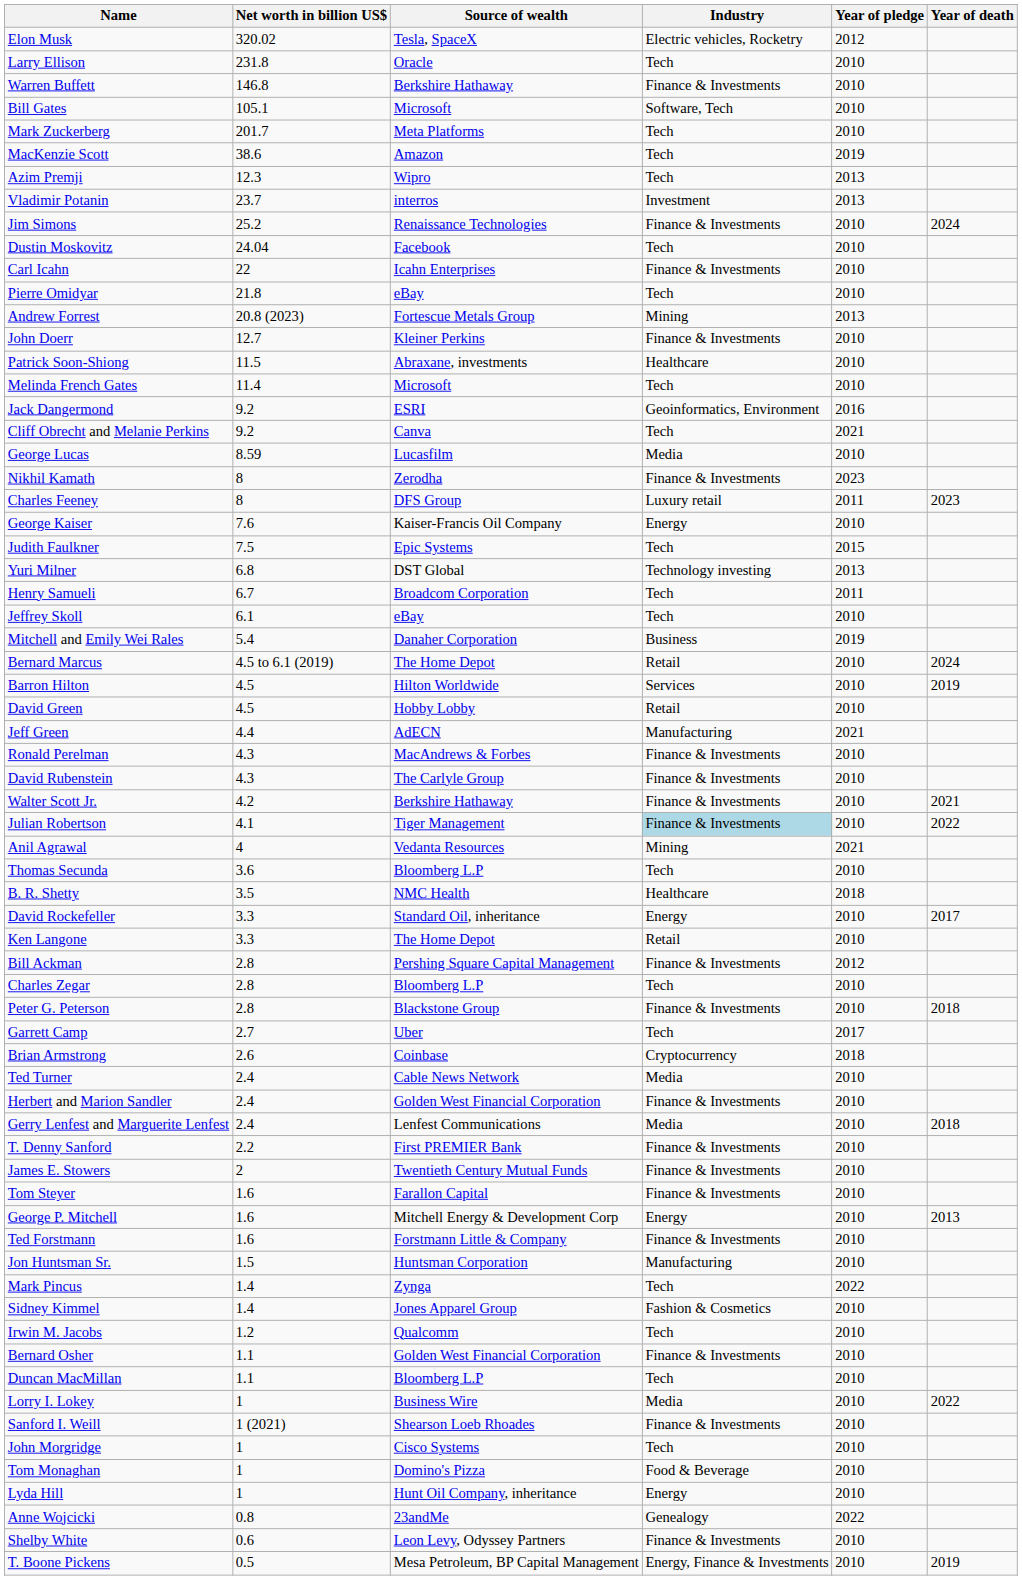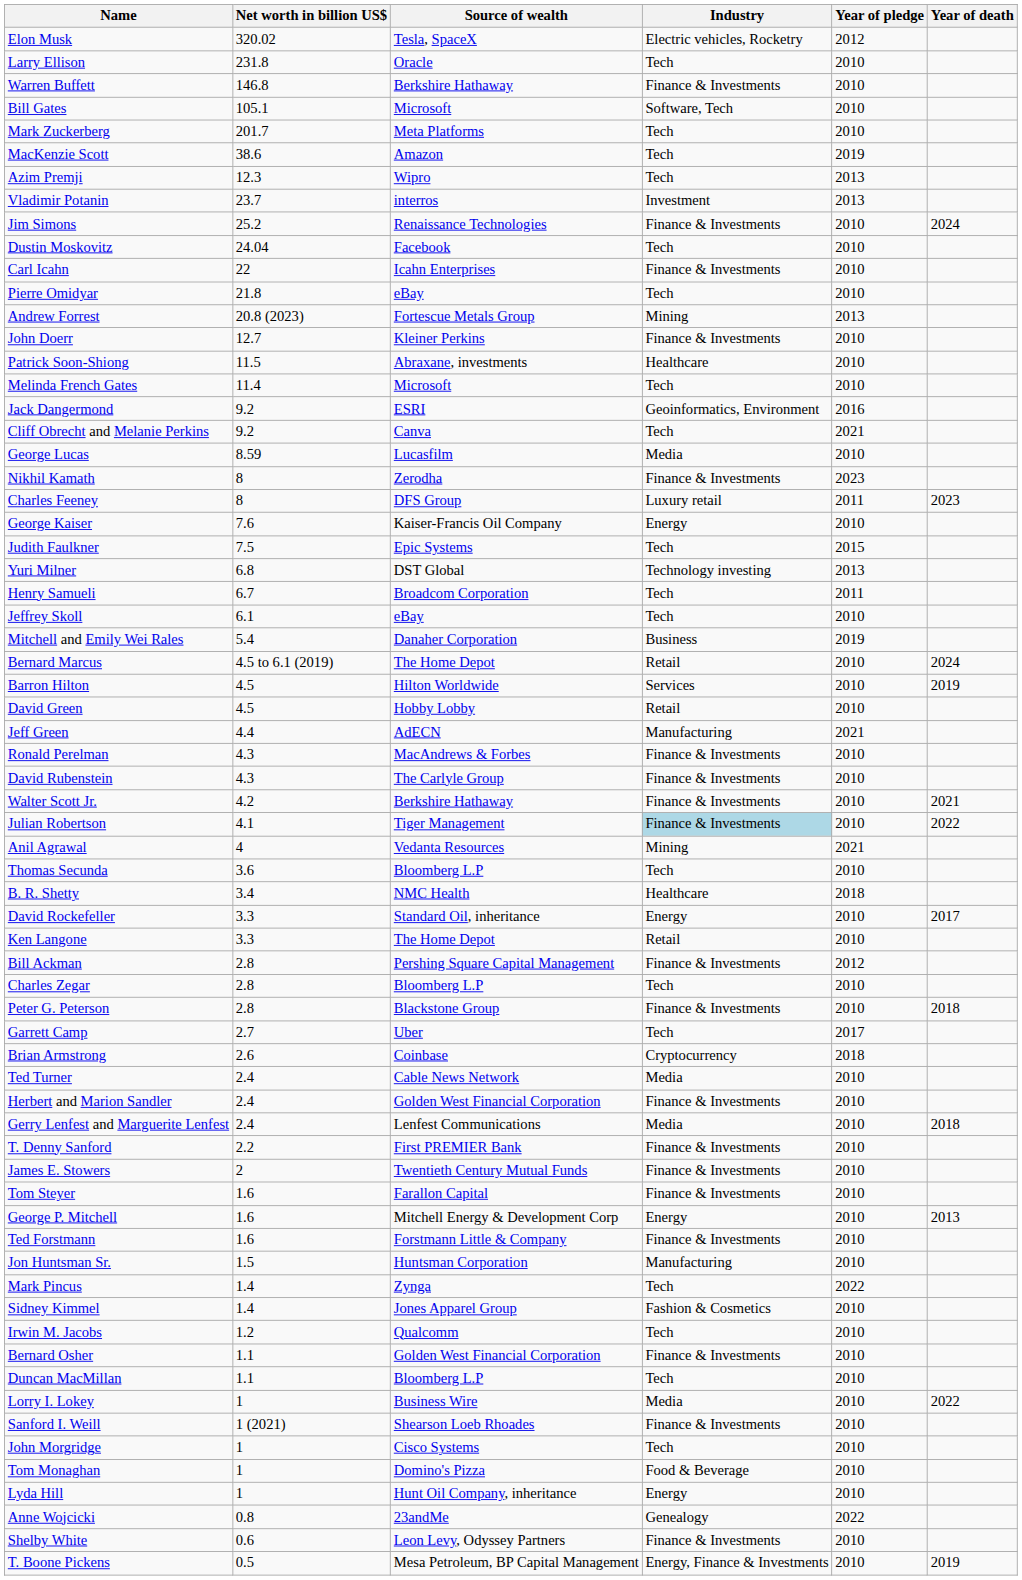 <table class="wikitable sortable">
 <tr>
 <th>Name</th>
 <th>Net worth in billion US$</th>
 <th>Source of wealth</th>
 <th>Industry</th>
 <th>Year of pledge</th>
 <th>Year of death</th>
 </tr>
 <tr>
 <td><a href='#'>Elon Musk</a></td>
 <td>320.02</td>
 <td><a href='#'>Tesla</a>, <a href='#'>SpaceX</a></td>
 <td>Electric vehicles, Rocketry</td>
 <td>2012</td>
 <td></td>
 </tr>
 <tr>
 <td><a href='#'>Larry Ellison</a></td>
 <td>231.8</td>
 <td><a href='#'>Oracle</a></td>
 <td>Tech</td>
 <td>2010</td>
 <td></td>
 </tr>
 <tr>
 <td><a href='#'>Warren Buffett</a></td>
 <td>146.8</td>
 <td><a href='#'>Berkshire Hathaway</a></td>
 <td>Finance & Investments</td>
 <td>2010</td>
 <td></td>
 </tr>
 <tr>
 <td><a href='#'>Bill Gates</a></td>
 <td>105.1</td>
 <td><a href='#'>Microsoft</a></td>
 <td>Software, Tech</td>
 <td>2010</td>
 <td></td>
 </tr>
 <tr>
 <td><a href='#'>Mark Zuckerberg</a></td>
 <td>201.7</td>
 <td><a href='#'>Meta Platforms</a></td>
 <td>Tech</td>
 <td>2010</td>
 <td></td>
 </tr>
 <tr>
 <td><a href='#'>MacKenzie Scott</a></td>
 <td>38.6</td>
 <td><a href='#'>Amazon</a></td>
 <td>Tech</td>
 <td>2019</td>
 <td></td>
 </tr>
 <tr>
 <td><a href='#'>Azim Premji</a></td>
 <td>12.3</td>
 <td><a href='#'>Wipro</a></td>
 <td>Tech</td>
 <td>2013</td>
 <td></td>
 </tr>
 <tr>
 <td><a href='#'>Vladimir Potanin</a></td>
 <td>23.7</td>
 <td><a href='#'>interros</a></td>
 <td>Investment</td>
 <td>2013</td>
 <td></td>
 </tr>
 <tr>
 <td><a href='#'>Jim Simons</a></td>
 <td>25.2</td>
 <td><a href='#'>Renaissance Technologies</a></td>
 <td>Finance & Investments</td>
 <td>2010</td>
 <td>2024</td>
 </tr>
 <tr>
 <td><a href='#'>Dustin Moskovitz</a></td>
 <td>24.04</td>
 <td><a href='#'>Facebook</a></td>
 <td>Tech</td>
 <td>2010</td>
 <td></td>
 </tr>
 <tr>
 <td><a href='#'>Carl Icahn</a></td>
 <td>22</td>
 <td><a href='#'>Icahn Enterprises</a></td>
 <td>Finance & Investments</td>
 <td>2010</td>
 <td></td>
 </tr>
 <tr>
 <td><a href='#'>Pierre Omidyar</a></td>
 <td>21.8</td>
 <td><a href='#'>eBay</a></td>
 <td>Tech</td>
 <td>2010</td>
 <td></td>
 </tr>
 <tr>
 <td><a href='#'>Andrew Forrest</a></td>
 <td>20.8 (2023)</td>
 <td><a href='#'>Fortescue Metals Group</a></td>
 <td>Mining</td>
 <td>2013</td>
 <td></td>
 </tr>
 <tr>
 <td><a href='#'>John Doerr</a></td>
 <td>12.7</td>
 <td><a href='#'>Kleiner Perkins</a></td>
 <td>Finance & Investments</td>
 <td>2010</td>
 <td></td>
 </tr>
 <tr>
 <td><a href='#'>Patrick Soon-Shiong</a></td>
 <td>11.5</td>
 <td><a href='#'>Abraxane</a>, investments</td>
 <td>Healthcare</td>
 <td>2010</td>
 <td></td>
 </tr>
 <tr>
 <td><a href='#'>Melinda French Gates</a></td>
 <td>11.4</td>
 <td><a href='#'>Microsoft</a></td>
 <td>Tech</td>
 <td>2010</td>
 <td></td>
 </tr>
 <tr>
 <td><a href='#'>Jack Dangermond</a></td>
 <td>9.2</td>
 <td><a href='#'>ESRI</a></td>
 <td>Geoinformatics, Environment</td>
 <td>2016</td>
 <td></td>
 </tr>
 <tr>
 <td><a href='#'>Cliff Obrecht</a> and <a href='#'>Melanie Perkins</a></td>
 <td>9.2</td>
 <td><a href='#'>Canva</a></td>
 <td>Tech</td>
 <td>2021</td>
 <td></td>
 </tr>
 <tr>
 <td><a href='#'>George Lucas</a></td>
 <td>8.59</td>
 <td><a href='#'>Lucasfilm</a></td>
 <td>Media</td>
 <td>2010</td>
 <td></td>
 </tr>
 <tr>
 <td><a href='#'>Nikhil Kamath</a></td>
 <td>8</td>
 <td><a href='#'>Zerodha</a></td>
 <td>Finance & Investments</td>
 <td>2023</td>
 <td></td>
 </tr>
 <tr>
 <td><a href='#'>Charles Feeney</a></td>
 <td>8</td>
 <td><a href='#'>DFS Group</a></td>
 <td>Luxury retail</td>
 <td>2011</td>
 <td>2023</td>
 </tr>
 <tr>
 <td><a href='#'>George Kaiser</a></td>
 <td>7.6</td>
 <td>Kaiser-Francis Oil Company</td>
 <td>Energy</td>
 <td>2010</td>
 <td></td>
 </tr>
 <tr>
 <td><a href='#'>Judith Faulkner</a></td>
 <td>7.5</td>
 <td><a href='#'>Epic Systems</a></td>
 <td>Tech</td>
 <td>2015</td>
 <td></td>
 </tr>
 <tr>
 <td><a href='#'>Yuri Milner</a></td>
 <td>6.8</td>
 <td>DST Global</td>
 <td>Technology investing</td>
 <td>2013</td>
 <td></td>
 </tr>
 <tr>
 <td><a href='#'>Henry Samueli</a></td>
 <td>6.7</td>
 <td><a href='#'>Broadcom Corporation</a></td>
 <td>Tech</td>
 <td>2011</td>
 <td></td>
 </tr>
 <tr>
 <td><a href='#'>Jeffrey Skoll</a></td>
 <td>6.1</td>
 <td><a href='#'>eBay</a></td>
 <td>Tech</td>
 <td>2010</td>
 <td></td>
 </tr>
 <tr>
 <td><a href='#'>Mitchell</a> and <a href='#'>Emily Wei Rales</a></td>
 <td>5.4</td>
 <td><a href='#'>Danaher Corporation</a></td>
 <td>Business</td>
 <td>2019</td>
 <td></td>
 </tr>
 <tr>
 <td><a href='#'>Bernard Marcus</a></td>
 <td>4.5 to 6.1 (2019)</td>
 <td><a href='#'>The Home Depot</a></td>
 <td>Retail</td>
 <td>2010</td>
 <td>2024</td>
 </tr>
 <tr>
 <td><a href='#'>Barron Hilton</a></td>
 <td>4.5</td>
 <td><a href='#'>Hilton Worldwide</a></td>
 <td>Services</td>
 <td>2010</td>
 <td>2019</td>
 </tr>
 <tr>
 <td><a href='#'>David Green</a></td>
 <td>4.5</td>
 <td><a href='#'>Hobby Lobby</a></td>
 <td>Retail</td>
 <td>2010</td>
 <td></td>
 </tr>
 <tr>
 <td><a href='#'>Jeff Green</a></td>
 <td>4.4</td>
 <td><a href='#'>AdECN</a></td>
 <td>Manufacturing</td>
 <td>2021</td>
 <td></td>
 </tr>
 <tr>
 <td><a href='#'>Ronald Perelman</a></td>
 <td>4.3</td>
 <td><a href='#'>MacAndrews & Forbes</a></td>
 <td>Finance & Investments</td>
 <td>2010</td>
 <td></td>
 </tr>
 <tr>
 <td><a href='#'>David Rubenstein</a></td>
 <td>4.3</td>
 <td><a href='#'>The Carlyle Group</a></td>
 <td>Finance & Investments</td>
 <td>2010</td>
 <td></td>
 </tr>
 <tr>
 <td><a href='#'>Walter Scott Jr.</a></td>
 <td>4.2</td>
 <td><a href='#'>Berkshire Hathaway</a></td>
 <td>Finance & Investments</td>
 <td>2010</td>
 <td>2021</td>
 </tr>
 <tr>
 <td><a href='#'>Julian Robertson</a></td>
 <td>4.1</td>
 <td><a href='#'>Tiger Management</a></td>
 <td style="background: lightblue;">Finance & Investments</td>
 <td>2010</td>
 <td>2022</td>
 </tr>
 <tr>
 <td><a href='#'>Anil Agrawal</a></td>
 <td>4</td>
 <td><a href='#'>Vedanta Resources</a></td>
 <td>Mining</td>
 <td>2021</td>
 <td></td>
 </tr>
 <tr>
 <td><a href='#'>Thomas Secunda</a></td>
 <td>3.6</td>
 <td><a href='#'>Bloomberg L.P</a></td>
 <td>Tech</td>
 <td>2010</td>
 <td></td>
 </tr>
 <tr>
 <td><a href='#'>B. R. Shetty</a></td>
-<td>3.5</td>
+<td>3.4</td>
 <td><a href='#'>NMC Health</a></td>
 <td>Healthcare</td>
 <td>2018</td>
 <td></td>
 </tr>
 <tr>
 <td><a href='#'>David Rockefeller</a></td>
 <td>3.3</td>
 <td><a href='#'>Standard Oil</a>, inheritance</td>
 <td>Energy</td>
 <td>2010</td>
 <td>2017</td>
 </tr>
 <tr>
 <td><a href='#'>Ken Langone</a></td>
 <td>3.3</td>
 <td><a href='#'>The Home Depot</a></td>
 <td>Retail</td>
 <td>2010</td>
 <td></td>
 </tr>
 <tr>
 <td><a href='#'>Bill Ackman</a></td>
 <td>2.8</td>
 <td><a href='#'>Pershing Square Capital Management</a></td>
 <td>Finance & Investments</td>
 <td>2012</td>
 <td></td>
 </tr>
 <tr>
 <td><a href='#'>Charles Zegar</a></td>
 <td>2.8</td>
 <td><a href='#'>Bloomberg L.P</a></td>
 <td>Tech</td>
 <td>2010</td>
 <td></td>
 </tr>
 <tr>
 <td><a href='#'>Peter G. Peterson</a></td>
 <td>2.8</td>
 <td><a href='#'>Blackstone Group</a></td>
 <td>Finance & Investments</td>
 <td>2010</td>
 <td>2018</td>
 </tr>
 <tr>
 <td><a href='#'>Garrett Camp</a></td>
 <td>2.7</td>
 <td><a href='#'>Uber</a></td>
 <td>Tech</td>
 <td>2017</td>
 <td></td>
 </tr>
 <tr>
 <td><a href='#'>Brian Armstrong</a></td>
 <td>2.6</td>
 <td><a href='#'>Coinbase</a></td>
 <td>Cryptocurrency</td>
 <td>2018</td>
 <td></td>
 </tr>
 <tr>
 <td><a href='#'>Ted Turner</a></td>
 <td>2.4</td>
 <td><a href='#'>Cable News Network</a></td>
 <td>Media</td>
 <td>2010</td>
 <td></td>
 </tr>
 <tr>
 <td><a href='#'>Herbert</a> and <a href='#'>Marion Sandler</a></td>
 <td>2.4</td>
 <td><a href='#'>Golden West Financial Corporation</a></td>
 <td>Finance & Investments</td>
 <td>2010</td>
 <td></td>
 </tr>
 <tr>
 <td><a href='#'>Gerry Lenfest</a> and <a href='#'>Marguerite Lenfest</a></td>
 <td>2.4</td>
 <td>Lenfest Communications</td>
 <td>Media</td>
 <td>2010</td>
 <td>2018</td>
 </tr>
 <tr>
 <td><a href='#'>T. Denny Sanford</a></td>
 <td>2.2</td>
 <td><a href='#'>First PREMIER Bank</a></td>
 <td>Finance & Investments</td>
 <td>2010</td>
 <td></td>
 </tr>
 <tr>
 <td><a href='#'>James E. Stowers</a></td>
 <td>2</td>
 <td><a href='#'>Twentieth Century Mutual Funds</a></td>
 <td>Finance & Investments</td>
 <td>2010</td>
 <td></td>
 </tr>
 <tr>
 <td><a href='#'>Tom Steyer</a></td>
 <td>1.6</td>
 <td><a href='#'>Farallon Capital</a></td>
 <td>Finance & Investments</td>
 <td>2010</td>
 <td></td>
 </tr>
 <tr>
 <td><a href='#'>George P. Mitchell</a></td>
 <td>1.6</td>
 <td>Mitchell Energy & Development Corp</td>
 <td>Energy</td>
 <td>2010</td>
 <td>2013</td>
 </tr>
 <tr>
 <td><a href='#'>Ted Forstmann</a></td>
 <td>1.6</td>
 <td><a href='#'>Forstmann Little & Company</a></td>
 <td>Finance & Investments</td>
 <td>2010</td>
 <td></td>
 </tr>
 <tr>
 <td><a href='#'>Jon Huntsman Sr.</a></td>
 <td>1.5</td>
 <td><a href='#'>Huntsman Corporation</a></td>
 <td>Manufacturing</td>
 <td>2010</td>
 <td></td>
 </tr>
 <tr>
 <td><a href='#'>Mark Pincus</a></td>
 <td>1.4</td>
 <td><a href='#'>Zynga</a></td>
 <td>Tech</td>
 <td>2022</td>
 <td></td>
 </tr>
 <tr>
 <td><a href='#'>Sidney Kimmel</a></td>
 <td>1.4</td>
 <td><a href='#'>Jones Apparel Group</a></td>
 <td>Fashion & Cosmetics</td>
 <td>2010</td>
 <td></td>
 </tr>
 <tr>
 <td><a href='#'>Irwin M. Jacobs</a></td>
 <td>1.2</td>
 <td><a href='#'>Qualcomm</a></td>
 <td>Tech</td>
 <td>2010</td>
 <td></td>
 </tr>
 <tr>
 <td><a href='#'>Bernard Osher</a></td>
 <td>1.1</td>
 <td><a href='#'>Golden West Financial Corporation</a></td>
 <td>Finance & Investments</td>
 <td>2010</td>
 <td></td>
 </tr>
 <tr>
 <td><a href='#'>Duncan MacMillan</a></td>
 <td>1.1</td>
 <td><a href='#'>Bloomberg L.P</a></td>
 <td>Tech</td>
 <td>2010</td>
 <td></td>
 </tr>
 <tr>
 <td><a href='#'>Lorry I. Lokey</a></td>
 <td>1</td>
 <td><a href='#'>Business Wire</a></td>
 <td>Media</td>
 <td>2010</td>
 <td>2022</td>
 </tr>
 <tr>
 <td><a href='#'>Sanford I. Weill</a></td>
 <td>1 (2021)</td>
 <td><a href='#'>Shearson Loeb Rhoades</a></td>
 <td>Finance & Investments</td>
 <td>2010</td>
 <td></td>
 </tr>
 <tr>
 <td><a href='#'>John Morgridge</a></td>
 <td>1</td>
 <td><a href='#'>Cisco Systems</a></td>
 <td>Tech</td>
 <td>2010</td>
 <td></td>
 </tr>
 <tr>
 <td><a href='#'>Tom Monaghan</a></td>
 <td>1</td>
 <td><a href='#'>Domino's Pizza</a></td>
 <td>Food & Beverage</td>
 <td>2010</td>
 <td></td>
 </tr>
 <tr>
 <td><a href='#'>Lyda Hill</a></td>
 <td>1</td>
 <td><a href='#'>Hunt Oil Company</a>, inheritance</td>
 <td>Energy</td>
 <td>2010</td>
 <td></td>
 </tr>
 <tr>
 <td><a href='#'>Anne Wojcicki</a></td>
 <td>0.8</td>
 <td><a href='#'>23andMe</a></td>
 <td>Genealogy</td>
 <td>2022</td>
 <td></td>
 </tr>
 <tr>
 <td><a href='#'>Shelby White</a></td>
 <td>0.6</td>
 <td><a href='#'>Leon Levy</a>, Odyssey Partners</td>
 <td>Finance & Investments</td>
 <td>2010</td>
 <td></td>
 </tr>
 <tr>
 <td><a href='#'>T. Boone Pickens</a></td>
 <td>0.5</td>
 <td>Mesa Petroleum, BP Capital Management</td>
 <td>Energy, Finance & Investments</td>
 <td>2010</td>
 <td>2019</td>
 </tr>
 </table>
